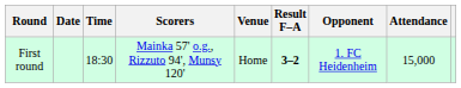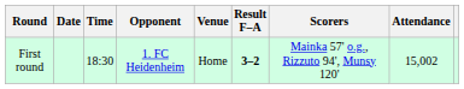 <table class="wikitable sortable" style="text-align:center">
 <tr>
 <th>Round</th>
 <th>Date</th>
 <th>Time</th>
-<th class="unsortable">Scorers</th>
+<th>Opponent</th>
 <th>Venue</th>
 <th>Result<br>F–A</th>
-<th>Opponent</th>
+<th class="unsortable">Scorers</th>
 <th>Attendance</th>
 <th class="unsortable"></th>
 </tr>
 <tr bgcolor="#d0ffe3">
 <td>First round</td>
 <td></td>
 <td>18:30</td>
-<td><a href='#'>Mainka</a> 57' <a href='#'>o.g.</a>, <a href='#'>Rizzuto</a> 94', <a href='#'>Munsy</a> 120'</td>
+<td><a href='#'>1. FC Heidenheim</a></td>
 <td>Home</td>
 <td><strong>3–2 </strong></td>
-<td><a href='#'>1. FC Heidenheim</a></td>
-<td>15,000</td>
+<td><a href='#'>Mainka</a> 57' <a href='#'>o.g.</a>, <a href='#'>Rizzuto</a> 94', <a href='#'>Munsy</a> 120'</td>
+<td>15,002</td>
 <td></td>
 </tr>
 </table>
